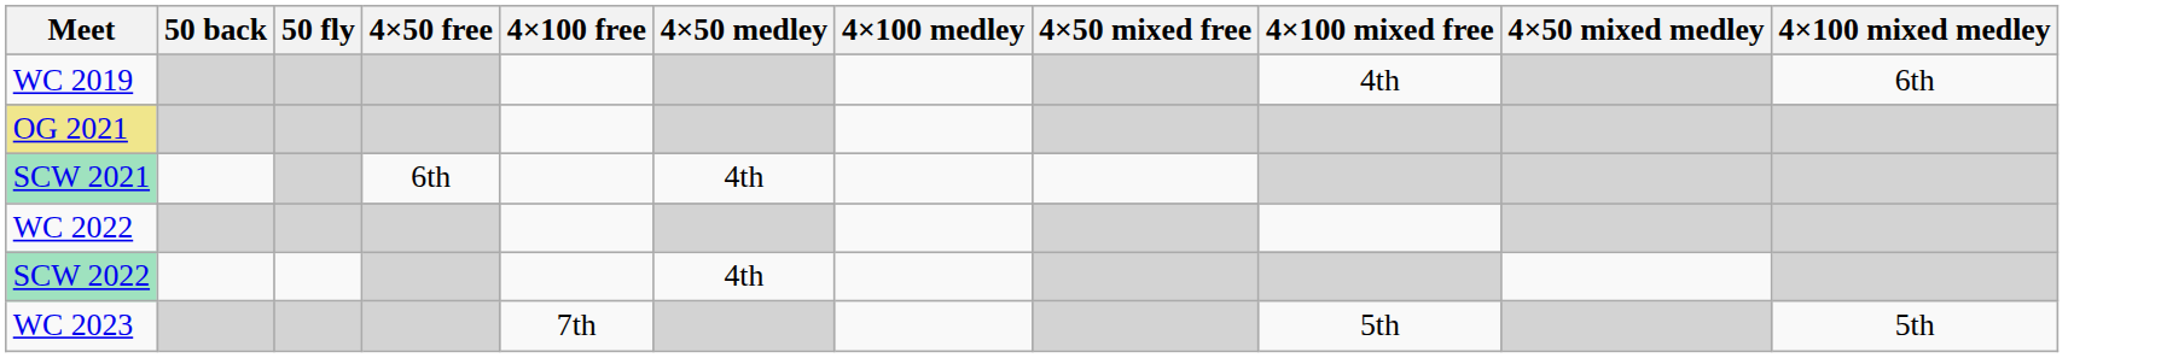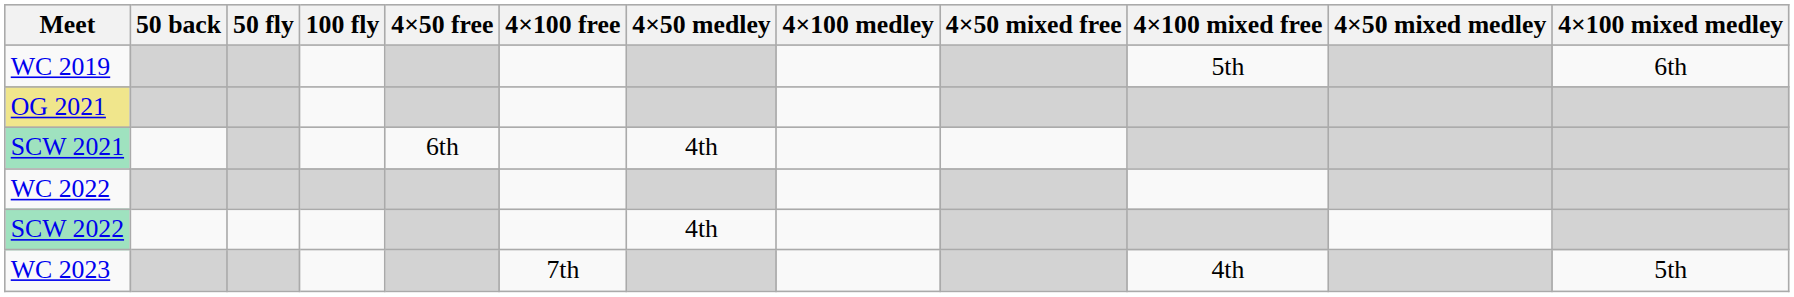 <table class="sortable wikitable">
 <tr>
 <th>Meet</th>
 <th class="unsortable">50 back</th>
 <th class="unsortable">50 fly</th>
+<th class="unsortable">100 fly</th>
 <th class="unsortable">4×50 free</th>
 <th class="unsortable">4×100 free</th>
 <th class="unsortable">4×50 medley</th>
 <th class="unsortable">4×100 medley</th>
 <th class="unsortable">4×50 mixed free</th>
 <th class="unsortable">4×100 mixed free</th>
 <th class="unsortable">4×50 mixed medley</th>
 <th class="unsortable">4×100 mixed medley</th>
 </tr>
 <tr>
 <td><a href='#'>WC 2019</a></td>
 <td style="background:#d3d3d3"></td>
 <td style="background:#d3d3d3"></td>
+<td align="center"></td>
 <td style="background:#d3d3d3"></td>
 <td align="center"></td>
 <td style="background:#d3d3d3"></td>
 <td align="center"></td>
 <td style="background:#d3d3d3"></td>
-<td align="center">4th</td>
+<td align="center">5th</td>
 <td style="background:#d3d3d3"></td>
 <td align="center">6th</td>
 </tr>
 <tr>
 <td style="background:#f0e68c"><a href='#'>OG 2021</a></td>
 <td style="background:#d3d3d3"></td>
 <td style="background:#d3d3d3"></td>
+<td align="center"></td>
 <td style="background:#d3d3d3"></td>
 <td align="center"></td>
 <td style="background:#d3d3d3"></td>
 <td align="center"></td>
 <td style="background:#d3d3d3"></td>
 <td style="background:#d3d3d3"></td>
 <td style="background:#d3d3d3"></td>
 <td style="background:#d3d3d3"></td>
 </tr>
 <tr>
 <td style="background:#9fe2bf"><a href='#'>SCW 2021</a></td>
 <td align="center"></td>
 <td style="background:#d3d3d3"></td>
+<td align="center"></td>
 <td align="center">6th</td>
 <td align="center"></td>
 <td align="center">4th</td>
 <td align="center"></td>
 <td align="center"></td>
 <td style="background:#d3d3d3"></td>
 <td style="background:#d3d3d3"></td>
 <td style="background:#d3d3d3"></td>
 </tr>
 <tr>
 <td><a href='#'>WC 2022</a></td>
+<td style="background:#d3d3d3"></td>
 <td style="background:#d3d3d3"></td>
 <td style="background:#d3d3d3"></td>
 <td style="background:#d3d3d3"></td>
 <td align="center"></td>
 <td style="background:#d3d3d3"></td>
 <td align="center"></td>
 <td style="background:#d3d3d3"></td>
 <td align="center"></td>
 <td style="background:#d3d3d3"></td>
 <td style="background:#d3d3d3"></td>
 </tr>
 <tr>
 <td style="background:#9fe2bf"><a href='#'>SCW 2022</a></td>
 <td align="center"></td>
 <td align="center"></td>
+<td align="center"></td>
 <td style="background:#d3d3d3"></td>
 <td align="center"></td>
 <td align="center">4th</td>
 <td align="center"></td>
 <td style="background:#d3d3d3"></td>
 <td style="background:#d3d3d3"></td>
 <td align="center"></td>
 <td style="background:#d3d3d3"></td>
 </tr>
 <tr>
 <td><a href='#'>WC 2023</a></td>
 <td style="background:#d3d3d3"></td>
 <td style="background:#d3d3d3"></td>
+<td align="center"></td>
 <td style="background:#d3d3d3"></td>
 <td align="center">7th</td>
 <td style="background:#d3d3d3"></td>
 <td align="center"></td>
 <td style="background:#d3d3d3"></td>
-<td align="center">5th</td>
+<td align="center">4th</td>
 <td style="background:#d3d3d3"></td>
 <td align="center">5th</td>
 </tr>
 </table>
